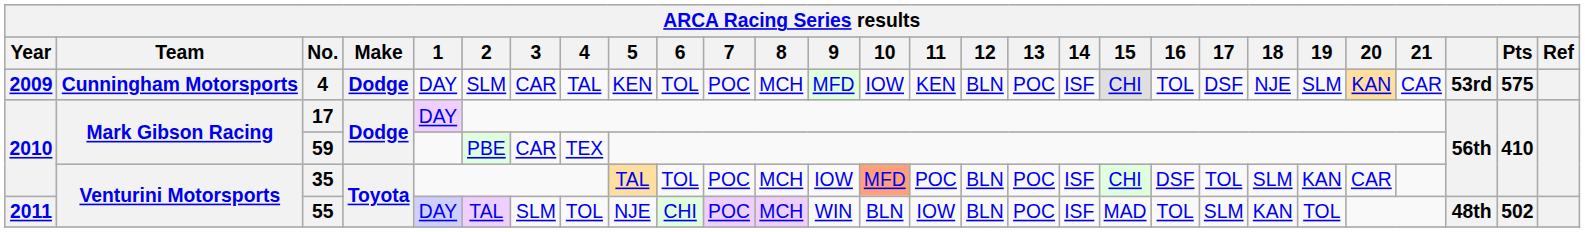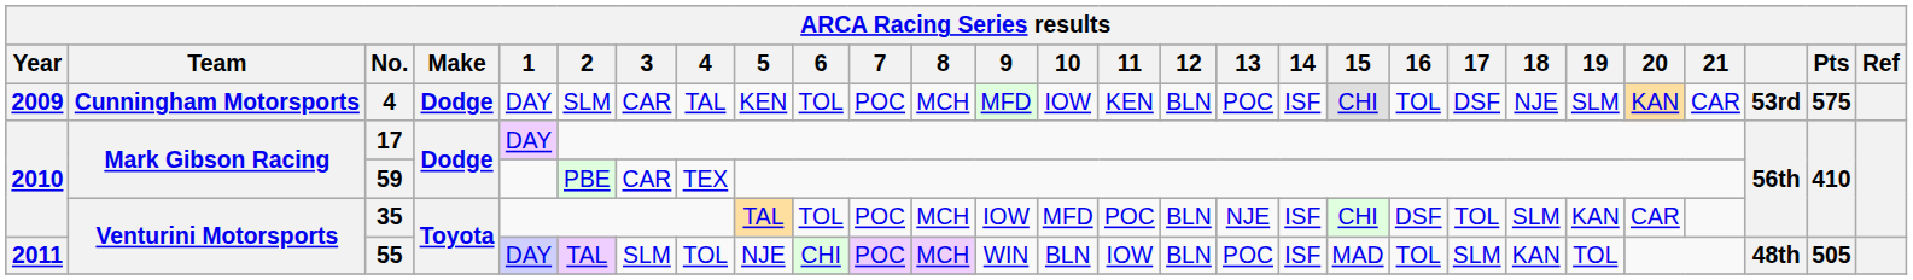 <table class="wikitable" style="text-align:center; font-size:75%">
 <tr>
 <th colspan=28><a href='#'>ARCA Racing Series</a> results</th>
 </tr>
 <tr>
 <th>Year</th>
 <th>Team</th>
 <th>No.</th>
 <th>Make</th>
 <th>1</th>
 <th>2</th>
 <th>3</th>
 <th>4</th>
 <th>5</th>
 <th>6</th>
 <th>7</th>
 <th>8</th>
 <th>9</th>
 <th>10</th>
 <th>11</th>
 <th>12</th>
 <th>13</th>
 <th>14</th>
 <th>15</th>
 <th>16</th>
 <th>17</th>
 <th>18</th>
 <th>19</th>
 <th>20</th>
 <th>21</th>
 <th></th>
 <th>Pts</th>
 <th>Ref</th>
 </tr>
 <tr>
 <th><a href='#'>2009</a></th>
 <th><a href='#'>Cunningham Motorsports</a></th>
 <th>4</th>
 <th><a href='#'>Dodge</a></th>
 <td><a href='#'>DAY</a></td>
 <td><a href='#'>SLM</a></td>
 <td><a href='#'>CAR</a></td>
 <td><a href='#'>TAL</a></td>
 <td><a href='#'>KEN</a></td>
 <td><a href='#'>TOL</a></td>
 <td><a href='#'>POC</a></td>
 <td><a href='#'>MCH</a></td>
 <td style="background:#DFFFDF;"><a href='#'>MFD</a><br></td>
 <td><a href='#'>IOW</a></td>
 <td><a href='#'>KEN</a></td>
 <td><a href='#'>BLN</a></td>
 <td><a href='#'>POC</a></td>
 <td><a href='#'>ISF</a></td>
 <td style="background:#DFDFDF;"><a href='#'>CHI</a><br></td>
 <td><a href='#'>TOL</a></td>
 <td><a href='#'>DSF</a></td>
 <td><a href='#'>NJE</a></td>
 <td><a href='#'>SLM</a></td>
 <td style="background:#FFDF9F;"><a href='#'>KAN</a><br></td>
 <td><a href='#'>CAR</a></td>
 <th>53rd</th>
 <th>575</th>
 <th></th>
 </tr>
 <tr>
 <th rowspan=3><a href='#'>2010</a></th>
 <th rowspan=2><a href='#'>Mark Gibson Racing</a></th>
 <th>17</th>
 <th rowspan=2><a href='#'>Dodge</a></th>
 <td style="background:#EFCFFF;"><a href='#'>DAY</a><br></td>
 <td colspan=20></td>
 <th rowspan=3>56th</th>
 <th rowspan=3>410</th>
 <th rowspan=3></th>
 </tr>
 <tr>
 <th>59</th>
 <td></td>
 <td style="background:#DFFFDF;"><a href='#'>PBE</a><br></td>
 <td><a href='#'>CAR</a></td>
 <td><a href='#'>TEX</a></td>
 <td colspan=17></td>
 </tr>
 <tr>
 <th rowspan=2><a href='#'>Venturini Motorsports</a></th>
 <th>35</th>
 <th rowspan=2><a href='#'>Toyota</a></th>
 <td colspan=4></td>
 <td style="background:#FFDF9F;"><a href='#'>TAL</a><br></td>
 <td><a href='#'>TOL</a></td>
 <td><a href='#'>POC</a></td>
 <td><a href='#'>MCH</a></td>
 <td><a href='#'>IOW</a></td>
-<td style="background: lightsalmon;"><a href='#'>MFD</a></td>
+<td><a href='#'>MFD</a></td>
 <td><a href='#'>POC</a></td>
 <td><a href='#'>BLN</a></td>
-<td><a href='#'>POC</a></td>
+<td><a href='#'>NJE</a></td>
 <td><a href='#'>ISF</a></td>
 <td style="background:#DFFFDF;"><a href='#'>CHI</a><br></td>
 <td><a href='#'>DSF</a></td>
 <td><a href='#'>TOL</a></td>
 <td><a href='#'>SLM</a></td>
 <td><a href='#'>KAN</a></td>
 <td><a href='#'>CAR</a></td>
 <td></td>
 </tr>
 <tr>
 <th><a href='#'>2011</a></th>
 <th>55</th>
 <td style="background:#CFCFFF;"><a href='#'>DAY</a><br></td>
 <td style="background:#EFCFFF;"><a href='#'>TAL</a><br></td>
 <td><a href='#'>SLM</a></td>
 <td><a href='#'>TOL</a></td>
 <td><a href='#'>NJE</a></td>
 <td style="background:#DFFFDF;"><a href='#'>CHI</a><br></td>
 <td style="background:#EFCFFF;"><a href='#'>POC</a><br></td>
 <td style="background:#EFCFFF;"><a href='#'>MCH</a><br></td>
 <td><a href='#'>WIN</a></td>
 <td><a href='#'>BLN</a></td>
 <td><a href='#'>IOW</a></td>
 <td><a href='#'>BLN</a></td>
 <td><a href='#'>POC</a></td>
 <td><a href='#'>ISF</a></td>
 <td><a href='#'>MAD</a></td>
 <td><a href='#'>TOL</a></td>
 <td><a href='#'>SLM</a></td>
 <td><a href='#'>KAN</a></td>
 <td><a href='#'>TOL</a></td>
 <td colspan=2></td>
 <th>48th</th>
-<th>502</th>
+<th>505</th>
 <th></th>
 </tr>
 </table>
